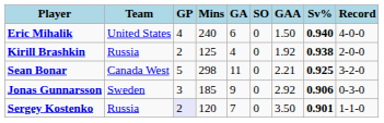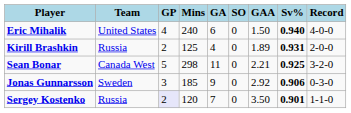 <table class="wikitable">
 <tr>
 <th style="background:lightblue;">Player</th>
 <th style="background:lightblue;">Team</th>
 <th style="background:lightblue;">GP</th>
 <th style="background:lightblue;">Mins</th>
 <th style="background:lightblue;">GA</th>
 <th style="background:lightblue;">SO</th>
 <th style="background:lightblue;">GAA</th>
 <th style="background:lightblue;">Sv%</th>
 <th style="background:lightblue;">Record</th>
 </tr>
 <tr>
 <td> <strong><a href='#'>Eric Mihalik</a></strong></td>
 <td><a href='#'>United States</a></td>
 <td>4</td>
 <td>240</td>
 <td>6</td>
 <td>0</td>
 <td>1.50</td>
 <td><strong>0.940</strong></td>
 <td>4-0-0</td>
 </tr>
 <tr>
 <td> <strong><a href='#'>Kirill Brashkin</a></strong></td>
 <td><a href='#'>Russia</a></td>
 <td>2</td>
 <td>125</td>
 <td>4</td>
 <td>0</td>
-<td>1.92</td>
-<td><strong>0.938</strong></td>
+<td>1.89</td>
+<td><strong>0.931</strong></td>
 <td>2-0-0</td>
 </tr>
 <tr>
 <td> <strong><a href='#'>Sean Bonar</a></strong></td>
 <td><a href='#'>Canada West</a></td>
 <td>5</td>
 <td>298</td>
 <td>11</td>
 <td>0</td>
 <td>2.21</td>
 <td><strong>0.925</strong></td>
 <td>3-2-0</td>
 </tr>
 <tr>
 <td> <strong><a href='#'>Jonas Gunnarsson</a></strong></td>
 <td><a href='#'>Sweden</a></td>
 <td>3</td>
 <td>185</td>
 <td>9</td>
 <td>0</td>
 <td>2.92</td>
 <td><strong>0.906</strong></td>
 <td>0-3-0</td>
 </tr>
 <tr>
 <td> <strong><a href='#'>Sergey Kostenko</a></strong></td>
 <td><a href='#'>Russia</a></td>
 <td style="background: lavender;">2</td>
 <td>120</td>
 <td>7</td>
 <td>0</td>
 <td>3.50</td>
 <td><strong>0.901</strong></td>
 <td>1-1-0</td>
 </tr>
 </table>
